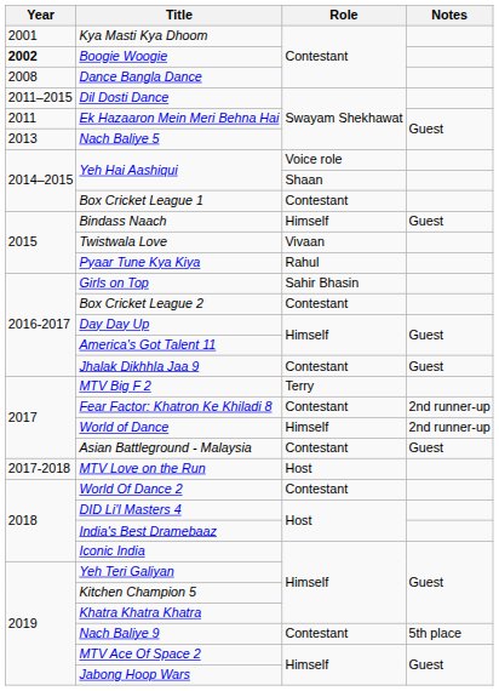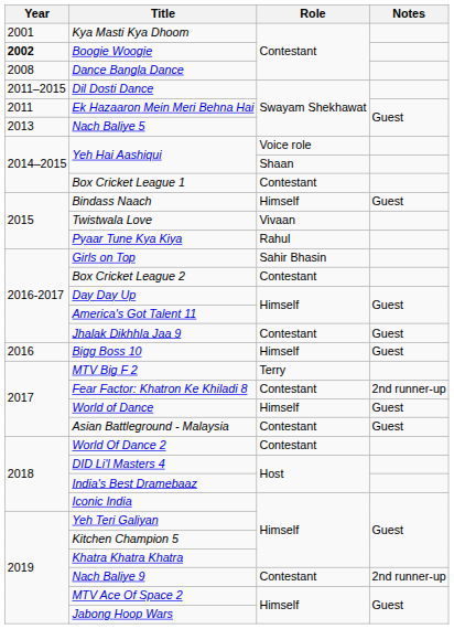 <table class="wikitable">
 <tr>
 <th>Year</th>
 <th>Title</th>
 <th>Role</th>
 <th>Notes</th>
 </tr>
 <tr>
 <td>2001</td>
 <td><em>Kya Masti Kya Dhoom</em></td>
 <td rowspan="3">Contestant</td>
 <td></td>
 </tr>
 <tr>
 <td><strong>2002</strong></td>
 <td><em><a href='#'>Boogie Woogie</a></em></td>
 <td></td>
 </tr>
 <tr>
 <td>2008</td>
 <td><em><a href='#'>Dance Bangla Dance</a></em></td>
 <td></td>
 </tr>
 <tr>
 <td>2011–2015</td>
 <td><em><a href='#'>Dil Dosti Dance</a></em></td>
 <td rowspan="3">Swayam Shekhawat</td>
 <td></td>
 </tr>
 <tr>
 <td>2011</td>
 <td><em><a href='#'>Ek Hazaaron Mein Meri Behna Hai</a></em></td>
 <td rowspan="2">Guest</td>
 </tr>
 <tr>
 <td>2013</td>
 <td><em><a href='#'>Nach Baliye 5</a></em></td>
 </tr>
 <tr>
 <td rowspan="3">2014–2015</td>
 <td rowspan="2"><em><a href='#'>Yeh Hai Aashiqui</a></em></td>
 <td>Voice role</td>
 <td></td>
 </tr>
 <tr>
 <td>Shaan</td>
 <td></td>
 </tr>
 <tr>
 <td><em>Box Cricket League 1</em></td>
 <td>Contestant</td>
 <td></td>
 </tr>
 <tr>
 <td rowspan="3">2015</td>
 <td><em>Bindass Naach</em></td>
 <td>Himself</td>
 <td>Guest</td>
 </tr>
 <tr>
 <td><em>Twistwala Love</em></td>
 <td>Vivaan</td>
 <td></td>
 </tr>
 <tr>
 <td><em><a href='#'>Pyaar Tune Kya Kiya</a></em></td>
 <td>Rahul</td>
 <td></td>
 </tr>
 <tr>
 <td rowspan="5">2016-2017</td>
 <td><em><a href='#'>Girls on Top</a></em></td>
 <td>Sahir Bhasin</td>
 <td></td>
 </tr>
 <tr>
 <td><em>Box Cricket League 2</em></td>
 <td>Contestant</td>
 <td></td>
 </tr>
 <tr>
 <td><em><a href='#'>Day Day Up</a></em></td>
 <td rowspan="2">Himself</td>
 <td rowspan="2">Guest</td>
 </tr>
 <tr>
 <td><em><a href='#'>America's Got Talent 11</a></em></td>
 </tr>
 <tr>
 <td><em><a href='#'>Jhalak Dikhhla Jaa 9</a></em></td>
 <td>Contestant</td>
 <td>Guest</td>
 </tr>
 <tr>
+<td>2016</td>
+<td><em><a href='#'>Bigg Boss 10</a></em></td>
+<td>Himself</td>
+<td>Guest</td>
+</tr>
+<tr>
 <td rowspan="4">2017</td>
 <td><em><a href='#'>MTV Big F 2</a></em></td>
 <td>Terry</td>
 <td></td>
 </tr>
 <tr>
 <td><em><a href='#'>Fear Factor: Khatron Ke Khiladi 8</a></em></td>
 <td>Contestant</td>
 <td>2nd runner-up</td>
 </tr>
 <tr>
 <td><em><a href='#'>World of Dance</a></em></td>
 <td>Himself</td>
-<td>2nd runner-up</td>
+<td>Guest</td>
 </tr>
 <tr>
 <td><em>Asian Battleground - Malaysia</em></td>
 <td>Contestant</td>
 <td>Guest</td>
-</tr>
-<tr>
-<td>2017-2018</td>
-<td><em><a href='#'>MTV Love on the Run</a></em></td>
-<td>Host</td>
-<td></td>
 </tr>
 <tr>
 <td rowspan="4">2018</td>
 <td><em><a href='#'>World Of Dance 2</a></em></td>
 <td>Contestant</td>
 <td></td>
 </tr>
 <tr>
 <td><em><a href='#'>DID Li'l Masters 4</a></em></td>
 <td rowspan="2">Host</td>
 <td></td>
 </tr>
 <tr>
 <td><em><a href='#'>India's Best Dramebaaz</a></em></td>
 <td></td>
 </tr>
 <tr>
 <td><em><a href='#'>Iconic India</a></em></td>
 <td rowspan="4">Himself</td>
 <td rowspan="4">Guest</td>
 </tr>
 <tr>
 <td rowspan="6">2019</td>
 <td><em><a href='#'>Yeh Teri Galiyan</a></em></td>
 </tr>
 <tr>
 <td><em>Kitchen Champion 5</em></td>
 </tr>
 <tr>
 <td><em><a href='#'>Khatra Khatra Khatra</a></em></td>
 </tr>
 <tr>
 <td><em><a href='#'>Nach Baliye 9</a></em></td>
 <td>Contestant</td>
-<td>5th place</td>
+<td>2nd runner-up</td>
 </tr>
 <tr>
 <td><em><a href='#'>MTV Ace Of Space 2</a></em></td>
 <td rowspan="2">Himself</td>
 <td rowspan="2">Guest</td>
 </tr>
 <tr>
 <td><em><a href='#'>Jabong Hoop Wars</a></em></td>
 </tr>
 </table>
